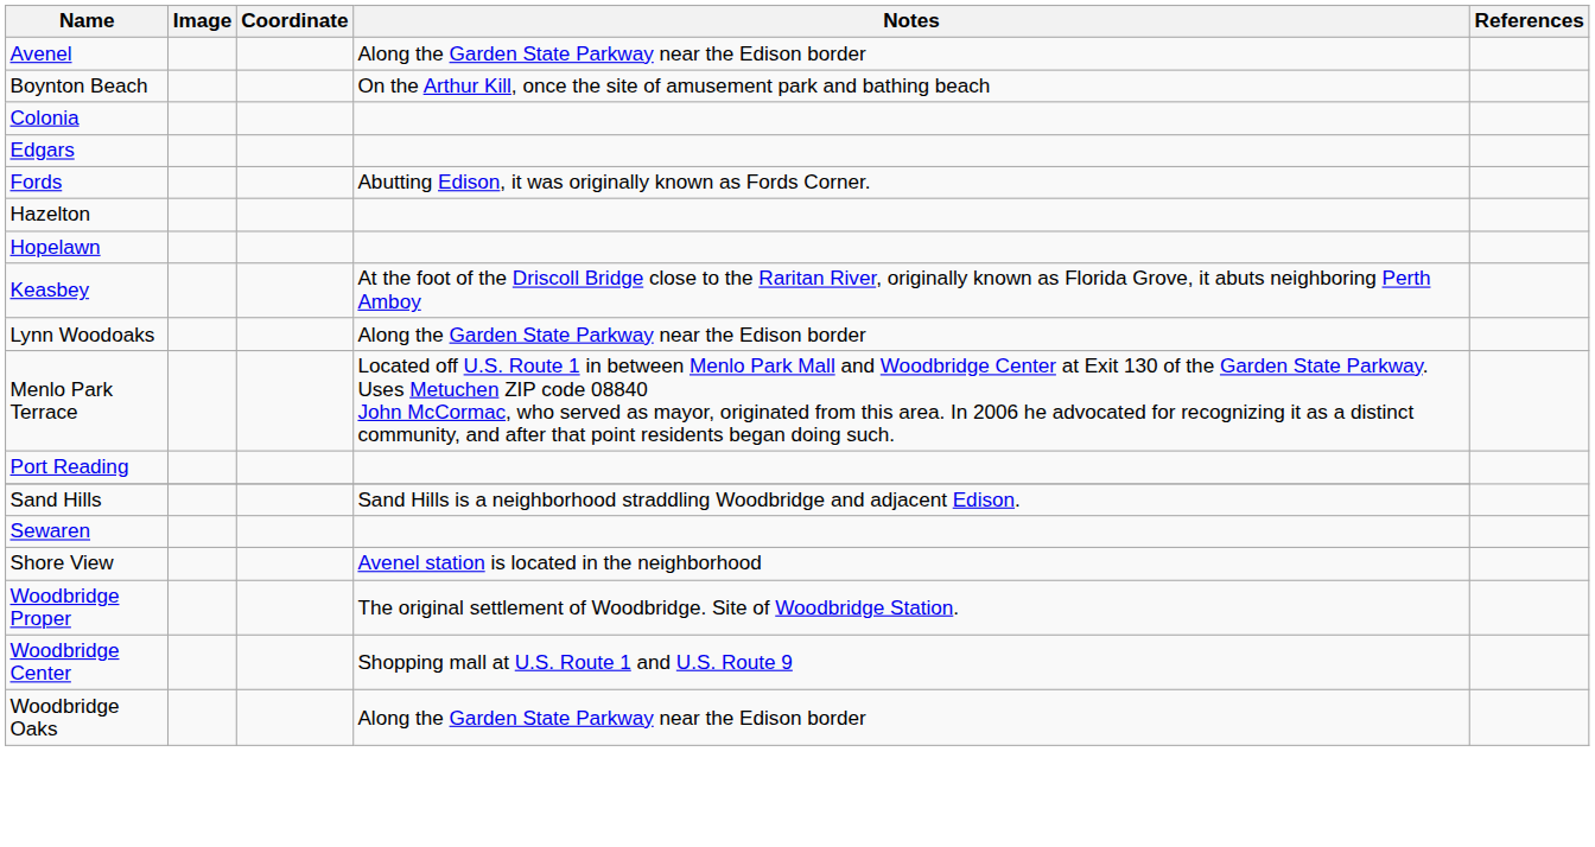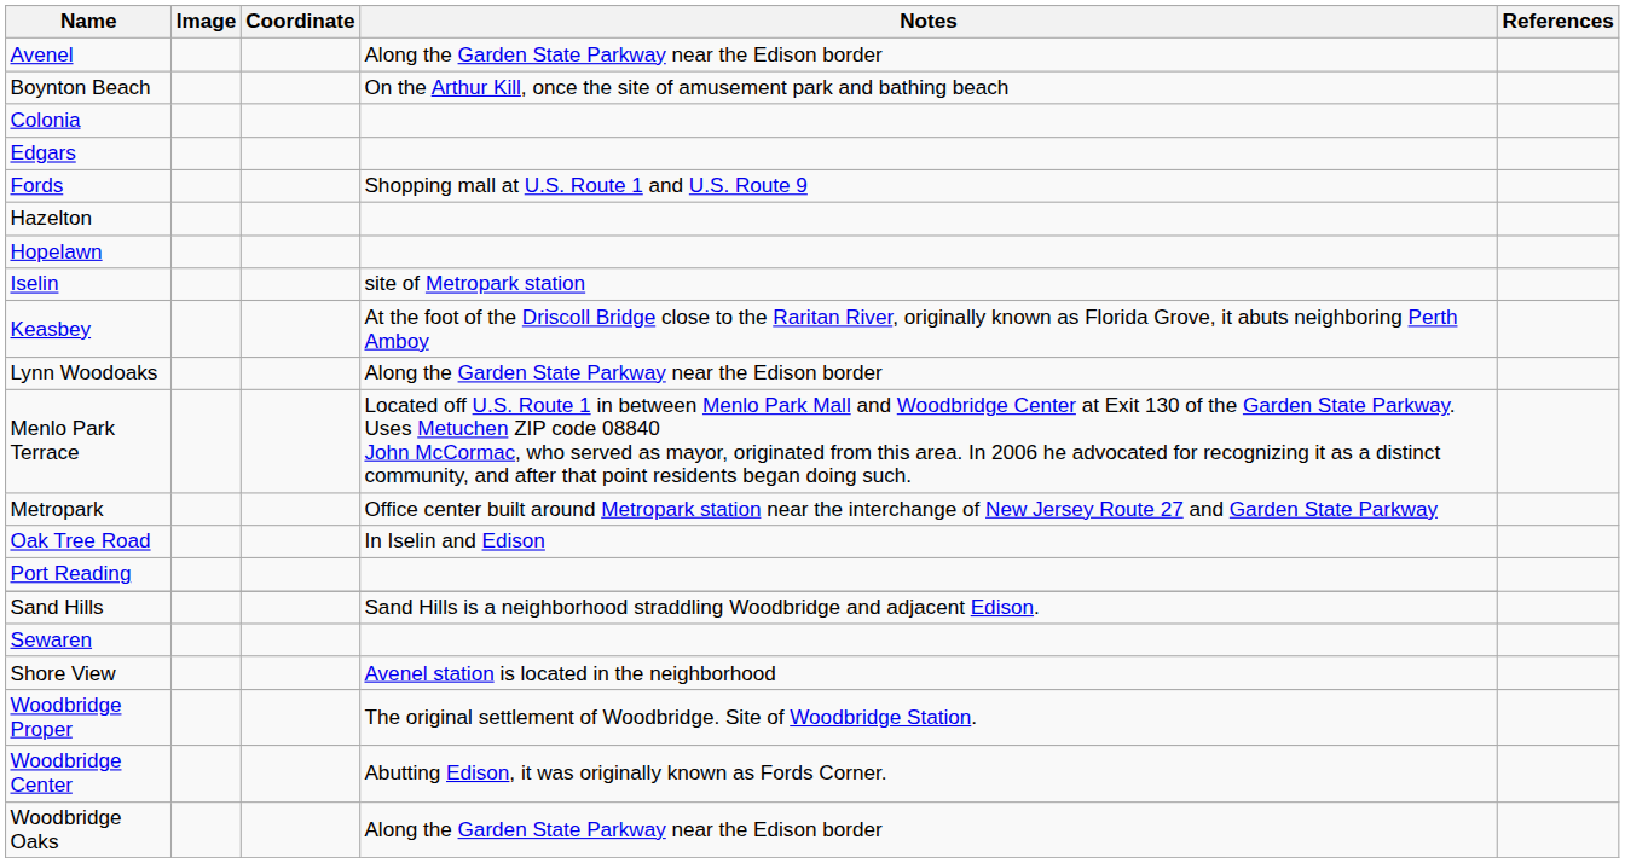 <table class="wikitable sortable">
 <tr>
 <th>Name</th>
 <th>Image</th>
 <th>Coordinate</th>
 <th>Notes</th>
 <th class="unsortable">References</th>
 </tr>
 <tr>
 <td><a href='#'>Avenel</a></td>
 <td></td>
 <td></td>
 <td>Along the <a href='#'>Garden State Parkway</a> near the Edison border</td>
 <td></td>
 </tr>
 <tr>
 <td>Boynton Beach</td>
 <td></td>
 <td></td>
 <td>On the <a href='#'>Arthur Kill</a>, once the site of amusement park and bathing beach</td>
 <td></td>
 </tr>
 <tr>
 <td><a href='#'>Colonia</a></td>
 <td></td>
 <td></td>
 <td></td>
 <td></td>
 </tr>
 <tr>
 <td><a href='#'>Edgars</a></td>
 <td></td>
 <td></td>
 <td></td>
 <td></td>
 </tr>
 <tr>
 <td><a href='#'>Fords</a></td>
 <td></td>
 <td></td>
-<td>Abutting <a href='#'>Edison</a>, it was originally known as Fords Corner.</td>
+<td>Shopping mall at <a href='#'>U.S. Route 1</a> and <a href='#'>U.S. Route 9</a></td>
 <td></td>
 </tr>
 <tr>
 <td>Hazelton</td>
 <td></td>
 <td></td>
 <td></td>
 <td></td>
 </tr>
 <tr>
 <td><a href='#'>Hopelawn</a></td>
 <td></td>
 <td></td>
+<td></td>
+</tr>
+<tr>
+<td><a href='#'>Iselin</a></td>
+<td></td>
+<td></td>
+<td>site of <a href='#'>Metropark station</a></td>
 <td></td>
 </tr>
 <tr>
 <td><a href='#'>Keasbey</a></td>
 <td></td>
 <td></td>
 <td>At the foot of the <a href='#'>Driscoll Bridge</a> close to the <a href='#'>Raritan River</a>, originally known as Florida Grove, it abuts neighboring <a href='#'>Perth Amboy</a></td>
 <td></td>
 </tr>
 <tr>
 <td>Lynn Woodoaks</td>
 <td></td>
 <td></td>
 <td>Along the <a href='#'>Garden State Parkway</a> near the Edison border</td>
 <td></td>
 </tr>
 <tr>
 <td>Menlo Park Terrace</td>
 <td></td>
 <td></td>
 <td>Located off <a href='#'>U.S. Route 1</a> in between <a href='#'>Menlo Park Mall</a> and <a href='#'>Woodbridge Center</a> at Exit 130 of the <a href='#'>Garden State Parkway</a>. Uses <a href='#'>Metuchen</a> ZIP code 08840<br><a href='#'>John McCormac</a>, who served as mayor, originated from this area. In 2006 he advocated for recognizing it as a distinct community, and after that point residents began doing such.</td>
+<td></td>
+</tr>
+<tr>
+<td>Metropark</td>
+<td></td>
+<td></td>
+<td>Office center built around <a href='#'>Metropark station</a> near the interchange of <a href='#'>New Jersey Route 27</a> and <a href='#'>Garden State Parkway</a></td>
+<td></td>
+</tr>
+<tr>
+<td><a href='#'>Oak Tree Road</a></td>
+<td></td>
+<td></td>
+<td>In Iselin and <a href='#'>Edison</a></td>
 <td></td>
 </tr>
 <tr>
 <td><a href='#'>Port Reading</a></td>
 <td></td>
 <td></td>
 <td></td>
 </tr>
 <tr>
 </tr>
 <tr>
 <td>Sand Hills</td>
 <td></td>
 <td></td>
 <td>Sand Hills is a neighborhood straddling Woodbridge and adjacent <a href='#'>Edison</a>.</td>
 <td></td>
 </tr>
 <tr>
 <td><a href='#'>Sewaren</a></td>
 <td></td>
 <td></td>
 <td></td>
 </tr>
 <tr>
 <td>Shore View</td>
 <td></td>
 <td></td>
 <td><a href='#'>Avenel station</a> is located in the neighborhood</td>
 <td></td>
 </tr>
 <tr>
 <td><a href='#'>Woodbridge Proper</a></td>
 <td></td>
 <td></td>
 <td>The original settlement of Woodbridge. Site of <a href='#'>Woodbridge Station</a>.</td>
 <td></td>
 </tr>
 <tr>
 <td><a href='#'>Woodbridge Center</a></td>
 <td></td>
 <td></td>
-<td>Shopping mall at <a href='#'>U.S. Route 1</a> and <a href='#'>U.S. Route 9</a></td>
+<td>Abutting <a href='#'>Edison</a>, it was originally known as Fords Corner.</td>
 <td></td>
 </tr>
 <tr>
 <td>Woodbridge Oaks</td>
 <td></td>
 <td></td>
 <td>Along the <a href='#'>Garden State Parkway</a> near the Edison border</td>
 <td></td>
 </tr>
 </table>
